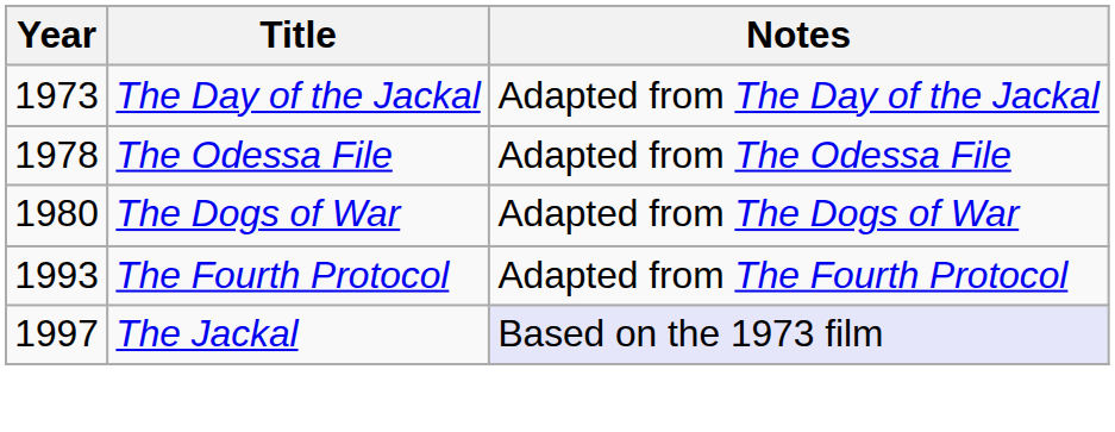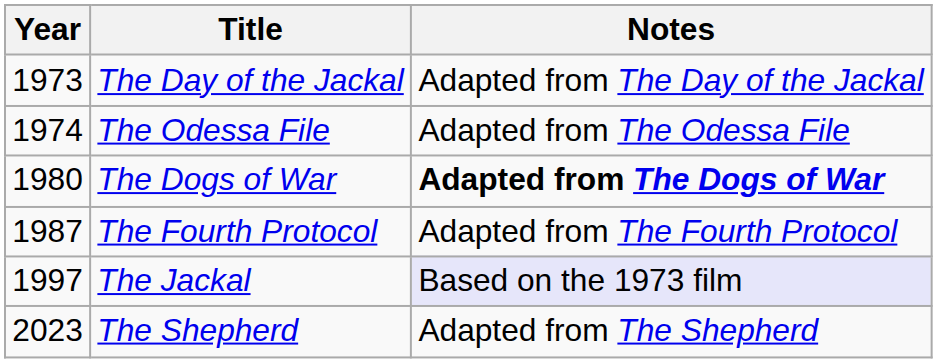 <table class="wikitable sortable">
 <tr>
 <th>Year</th>
 <th>Title</th>
 <th class="unsortable">Notes</th>
 </tr>
 <tr>
 <td>1973</td>
 <td><em><a href='#'>The Day of the Jackal</a></em></td>
 <td>Adapted from <em><a href='#'>The Day of the Jackal</a></em></td>
 </tr>
 <tr>
-<td>1978</td>
+<td>1974</td>
 <td><em><a href='#'>The Odessa File</a></em></td>
 <td>Adapted from <em><a href='#'>The Odessa File</a></em></td>
 </tr>
 <tr>
 <td>1980</td>
 <td><em><a href='#'>The Dogs of War</a></em></td>
-<td>Adapted from <em><a href='#'>The Dogs of War</a></em></td>
+<td><strong>Adapted from <em><a href='#'>The Dogs of War</a></em></strong></td>
 </tr>
 <tr>
-<td>1993</td>
+<td>1987</td>
 <td><em><a href='#'>The Fourth Protocol</a></em></td>
 <td>Adapted from <em><a href='#'>The Fourth Protocol</a></em></td>
 </tr>
 <tr>
 <td>1997</td>
 <td><em><a href='#'>The Jackal</a></em></td>
 <td style="background: lavender;">Based on the 1973 film</td>
 </tr>
+<tr>
+<td>2023</td>
+<td><em><a href='#'>The Shepherd</a></em></td>
+<td>Adapted from <em><a href='#'>The Shepherd</a></em></td>
+</tr>
 </table>
